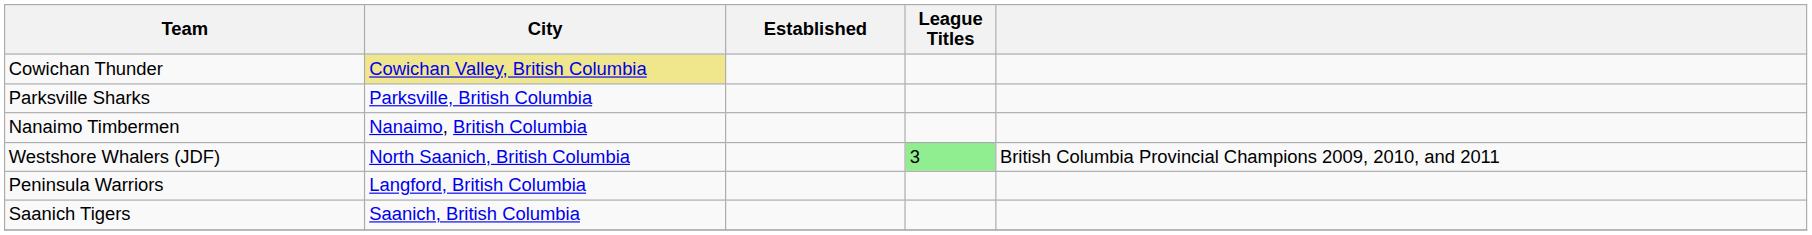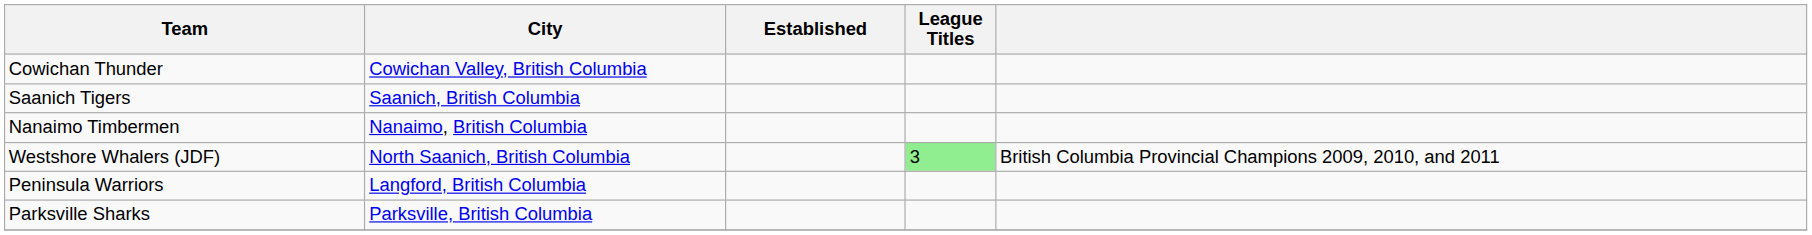 <table class="wikitable sortable">
 <tr>
 <th bgcolor="#DDDDFF" width="20%">Team</th>
 <th bgcolor="#DDDDFF" width="20%">City</th>
 <th bgcolor="#DDDDFF" width="10%">Established</th>
 <th bgcolor="#DDDDFF" width="5%">League Titles</th>
 <th></th>
 </tr>
 <tr>
 <td>Cowichan Thunder</td>
-<td style="background: khaki;"><a href='#'>Cowichan Valley, British Columbia</a></td>
+<td><a href='#'>Cowichan Valley, British Columbia</a></td>
 <td></td>
 <td></td>
 <td></td>
 </tr>
 <tr>
-<td>Parksville Sharks</td>
-<td><a href='#'>Parksville, British Columbia</a></td>
+<td>Saanich Tigers</td>
+<td><a href='#'>Saanich, British Columbia</a></td>
 <td> </td>
 <td></td>
 <td></td>
 </tr>
 <tr>
 <td>Nanaimo Timbermen</td>
 <td><a href='#'>Nanaimo</a>, <a href='#'>British Columbia</a></td>
 <td> </td>
 <td></td>
 <td></td>
 </tr>
 <tr>
 <td>Westshore Whalers (JDF)</td>
 <td><a href='#'>North Saanich, British Columbia</a></td>
 <td> </td>
 <td style="background: lightgreen;">3</td>
 <td>British Columbia Provincial Champions 2009, 2010, and 2011</td>
 </tr>
 <tr>
 <td>Peninsula Warriors</td>
 <td><a href='#'>Langford, British Columbia</a></td>
 <td> </td>
 <td></td>
 <td></td>
 </tr>
 <tr>
-<td>Saanich Tigers</td>
-<td><a href='#'>Saanich, British Columbia</a></td>
+<td>Parksville Sharks</td>
+<td><a href='#'>Parksville, British Columbia</a></td>
 <td> </td>
 <td></td>
 <td></td>
 </tr>
 <tr>
 </tr>
 </table>
